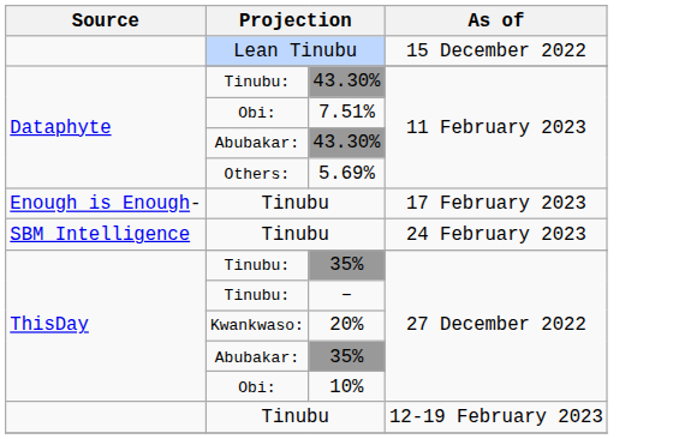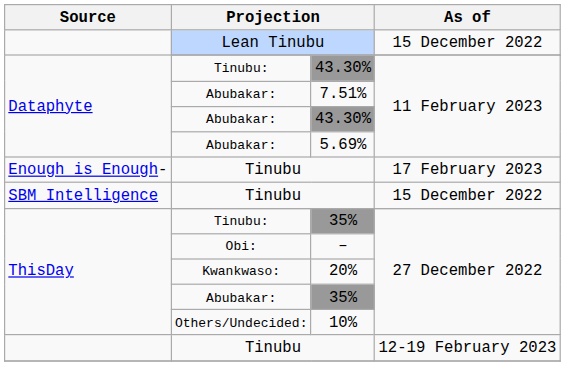 <table class="wikitable" style="text-align:center">
 <tr>
 <th>Source</th>
 <th colspan=2>Projection</th>
 <th>As of</th>
 </tr>
 <tr>
 <td align="left"></td>
 <td colspan=2 bgcolor=#bed7ff>Lean Tinubu</td>
 <td>15 December 2022</td>
 </tr>
 <tr>
 <td rowspan=5 align="left"><a href='#'>Dataphyte</a></td>
 </tr>
 <tr>
 <td><small>Tinubu:</small></td>
 <td bgcolor=#999999>43.30%</td>
 <td rowspan=4>11 February 2023</td>
 </tr>
 <tr>
-<td><small>Obi:</small></td>
+<td><small>Abubakar:</small></td>
 <td>7.51%</td>
 </tr>
 <tr>
 <td><small>Abubakar:</small></td>
 <td bgcolor=#999999>43.30%</td>
 </tr>
 <tr>
-<td><small>Others:</small></td>
+<td><small>Abubakar:</small></td>
 <td>5.69%</td>
 </tr>
 <tr>
 <td align="left"><a href='#'>Enough is Enough</a>-<br></td>
 <td colspan=2 >Tinubu</td>
 <td>17 February 2023</td>
 </tr>
 <tr>
 <td align="left"><a href='#'>SBM Intelligence</a></td>
 <td colspan=2 >Tinubu</td>
-<td>24 February 2023</td>
+<td>15 December 2022</td>
 </tr>
 <tr>
 <td rowspan=6 align="left"><a href='#'>ThisDay</a></td>
 </tr>
 <tr>
 <td><small>Tinubu:</small></td>
 <td bgcolor=#999999>35%</td>
 <td rowspan=5>27 December 2022</td>
 </tr>
 <tr>
-<td><small>Tinubu:</small></td>
+<td><small>Obi:</small></td>
 <td>–</td>
 </tr>
 <tr>
 <td><small>Kwankwaso:</small></td>
 <td>20%</td>
 </tr>
 <tr>
 <td><small>Abubakar:</small></td>
 <td bgcolor=#999999>35%</td>
 </tr>
 <tr>
-<td><small>Obi:</small></td>
+<td><small>Others/Undecided:</small></td>
 <td>10%</td>
 </tr>
 <tr>
 <td align="left"></td>
 <td colspan=2 >Tinubu</td>
 <td>12-19 February 2023</td>
 </tr>
 <tr>
 </tr>
 </table>
